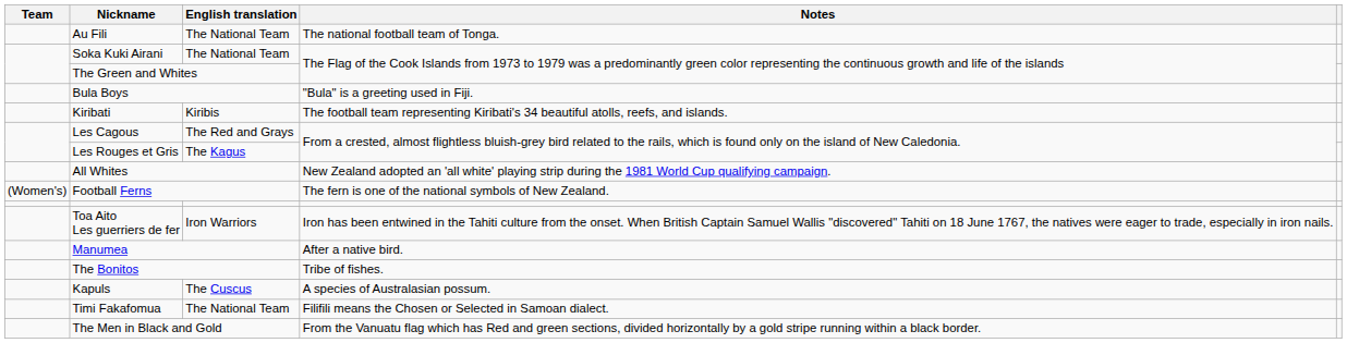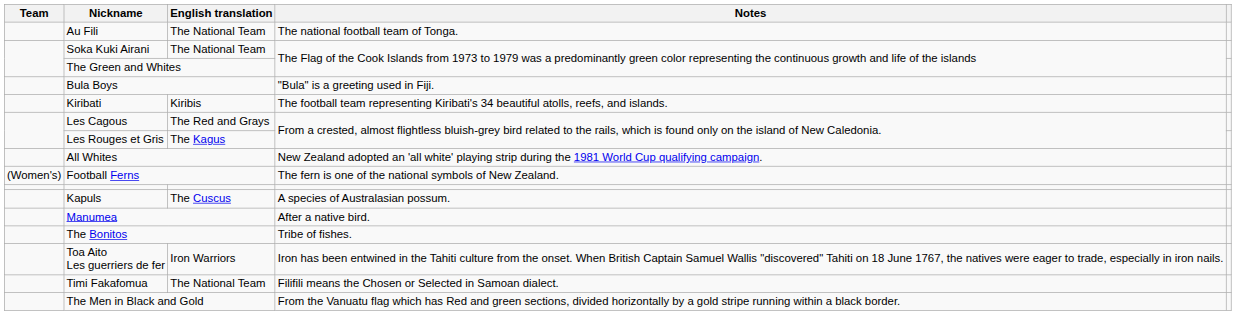 <table class="wikitable sortable">
 <tr>
 <th>Team</th>
 <th>Nickname</th>
 <th>English translation</th>
 <th>Notes</th>
 <th></th>
 </tr>
 <tr>
 <td></td>
 <td>Au Fili</td>
 <td>The National Team</td>
 <td>The national football team of Tonga.</td>
 <td></td>
 </tr>
 <tr>
 <td rowspan="2"></td>
 <td>Soka Kuki Airani</td>
 <td>The National Team</td>
 <td rowspan="2">The Flag of the Cook Islands from 1973 to 1979 was a predominantly green color representing the continuous growth and life of the islands</td>
 <td></td>
 </tr>
 <tr>
 <td colspan="2">The Green and Whites</td>
 <td></td>
 </tr>
 <tr>
 <td></td>
 <td colspan="2">Bula Boys</td>
 <td>"Bula" is a greeting used in Fiji.</td>
 <td></td>
 </tr>
 <tr>
 <td></td>
 <td>Kiribati</td>
 <td>Kiribis</td>
 <td>The football team representing Kiribati's 34 beautiful atolls, reefs, and islands.</td>
 <td></td>
 </tr>
 <tr>
 <td rowspan="2"></td>
 <td>Les Cagous</td>
 <td>The Red and Grays</td>
 <td rowspan="2">From a crested, almost flightless bluish-grey bird related to the rails, which is found only on the island of New Caledonia.</td>
 <td></td>
 </tr>
 <tr>
 <td>Les Rouges et Gris</td>
 <td>The <a href='#'>Kagus</a></td>
 <td></td>
 </tr>
 <tr>
 <td></td>
 <td colspan="2">All Whites</td>
 <td>New Zealand adopted an 'all white' playing strip during the <a href='#'>1981 World Cup qualifying campaign</a>.</td>
 <td></td>
 </tr>
 <tr>
 <td> (Women's)</td>
 <td colspan="2">Football <a href='#'>Ferns</a></td>
 <td>The fern is one of the national symbols of New Zealand.</td>
 <td></td>
 </tr>
 <tr>
 <td></td>
 <td></td>
 <td></td>
 <td></td>
 <td></td>
 </tr>
 <tr>
 <td></td>
-<td>Toa Aito<br>Les guerriers de fer</td>
-<td>Iron Warriors</td>
-<td>Iron has been entwined in the Tahiti culture from the onset. When British Captain Samuel Wallis "discovered" Tahiti on 18 June 1767, the natives were eager to trade, especially in iron nails.</td>
+<td>Kapuls</td>
+<td>The <a href='#'>Cuscus</a></td>
+<td>A species of Australasian possum.</td>
 <td></td>
 </tr>
 <tr>
 <td></td>
 <td colspan="2"><a href='#'>Manumea</a></td>
 <td>After a native bird.</td>
 <td></td>
 </tr>
 <tr>
 <td></td>
 <td colspan="2">The <a href='#'>Bonitos</a></td>
 <td>Tribe of fishes.</td>
 <td></td>
 </tr>
 <tr>
 <td></td>
-<td>Kapuls</td>
-<td>The <a href='#'>Cuscus</a></td>
-<td>A species of Australasian possum.</td>
+<td>Toa Aito<br>Les guerriers de fer</td>
+<td>Iron Warriors</td>
+<td>Iron has been entwined in the Tahiti culture from the onset. When British Captain Samuel Wallis "discovered" Tahiti on 18 June 1767, the natives were eager to trade, especially in iron nails.</td>
 <td></td>
 </tr>
 <tr>
 <td></td>
 <td>Timi Fakafomua</td>
 <td>The National Team</td>
 <td>Filifili means the Chosen or Selected in Samoan dialect.</td>
 <td></td>
 </tr>
 <tr>
 <td></td>
 <td colspan="2">The Men in Black and Gold</td>
 <td>From the Vanuatu flag which has Red and green sections, divided horizontally by a gold stripe running within a black border.</td>
 <td></td>
 </tr>
 </table>
